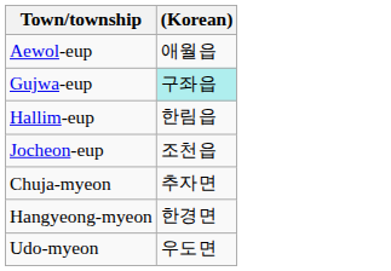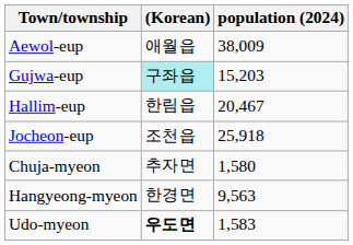 <table class="wikitable">
 <tr>
 <th>Town/township</th>
 <th>(Korean)</th>
+<th>population (2024)</th>
 </tr>
 <tr>
 <td><a href='#'>Aewol</a>-eup</td>
 <td>애월읍</td>
+<td>38,009</td>
 </tr>
 <tr>
 <td><a href='#'>Gujwa</a>-eup</td>
 <td style="background: paleturquoise;">구좌읍</td>
+<td>15,203</td>
 </tr>
 <tr>
 <td><a href='#'>Hallim</a>-eup</td>
 <td>한림읍</td>
+<td>20,467</td>
 </tr>
 <tr>
 <td><a href='#'>Jocheon</a>-eup</td>
 <td>조천읍</td>
+<td>25,918</td>
 </tr>
 <tr>
 <td>Chuja-myeon</td>
 <td>추자면</td>
+<td>1,580</td>
 </tr>
 <tr>
 <td>Hangyeong-myeon</td>
 <td>한경면</td>
+<td>9,563</td>
 </tr>
 <tr>
 <td>Udo-myeon</td>
-<td>우도면</td>
+<td><strong>우도면</strong></td>
+<td>1,583</td>
 </tr>
 </table>
